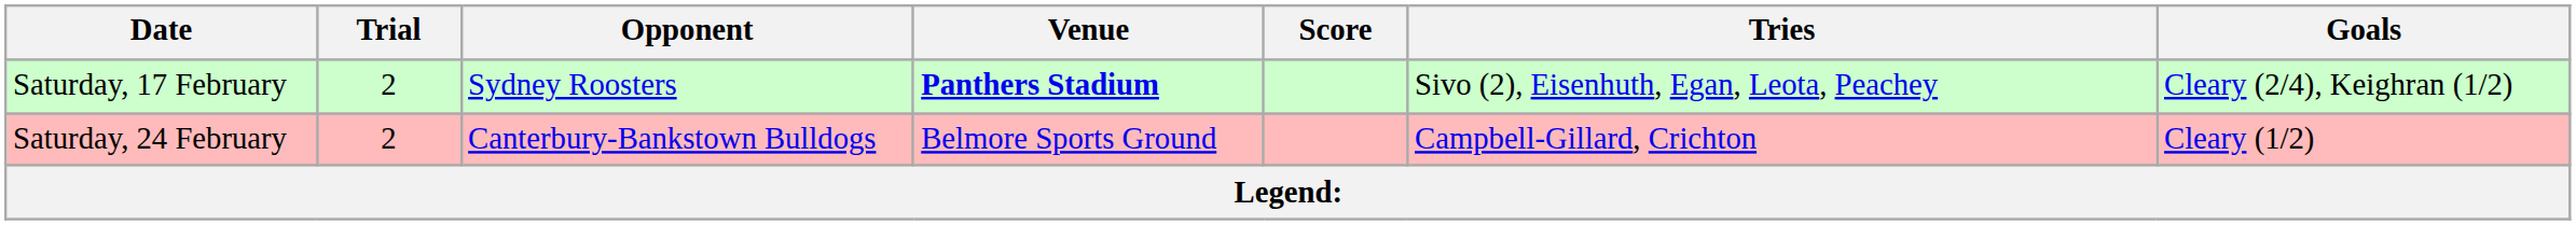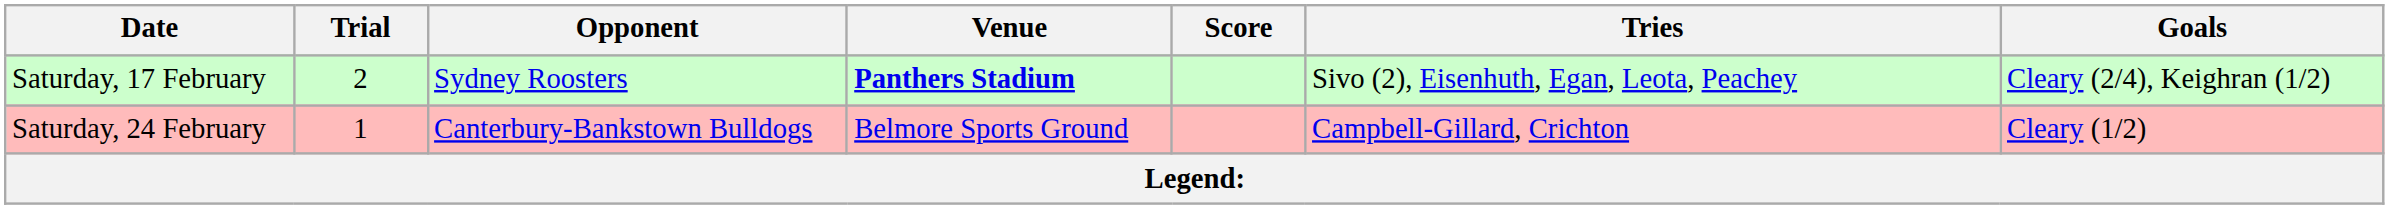 <table style="font-size:75%;" class="wikitable">
 <tr>
 <th width="115">Date</th>
 <th width="50">Trial</th>
 <th width="170">Opponent</th>
 <th width="130">Venue</th>
 <th width="50">Score</th>
 <th width="285">Tries</th>
 <th width="155">Goals</th>
 </tr>
 <tr bgcolor=#CCFFCC>
 <td>Saturday, 17 February</td>
 <td style="text-align:center;">2</td>
 <td> <a href='#'>Sydney Roosters</a></td>
 <td><strong><a href='#'>Panthers Stadium</a></strong></td>
 <td style="text-align:center;"></td>
 <td>Sivo (2), <a href='#'>Eisenhuth</a>, <a href='#'>Egan</a>, <a href='#'>Leota</a>, <a href='#'>Peachey</a></td>
 <td><a href='#'>Cleary</a> (2/4), Keighran (1/2)</td>
 </tr>
 <tr bgcolor=#FFBBBB>
 <td>Saturday, 24 February</td>
-<td style="text-align:center;">2</td>
+<td style="text-align:center;">1</td>
 <td> <a href='#'>Canterbury-Bankstown Bulldogs</a></td>
 <td><a href='#'>Belmore Sports Ground</a></td>
 <td style="text-align:center;"></td>
 <td><a href='#'>Campbell-Gillard</a>, <a href='#'>Crichton</a></td>
 <td><a href='#'>Cleary</a> (1/2)</td>
 </tr>
 <tr>
 <th colspan="7"><strong>Legend</strong>:   </th>
 </tr>
 </table>
